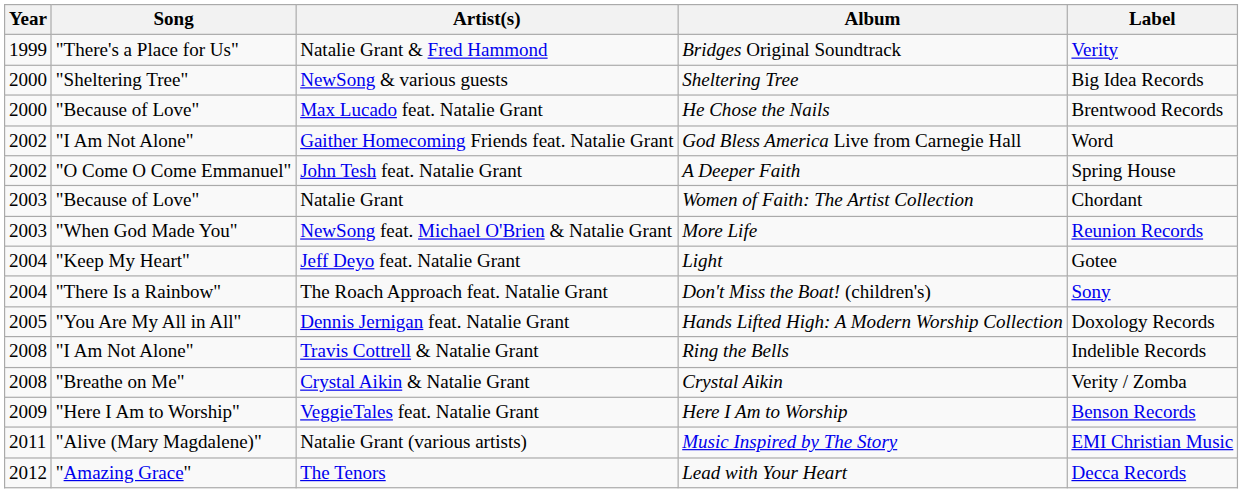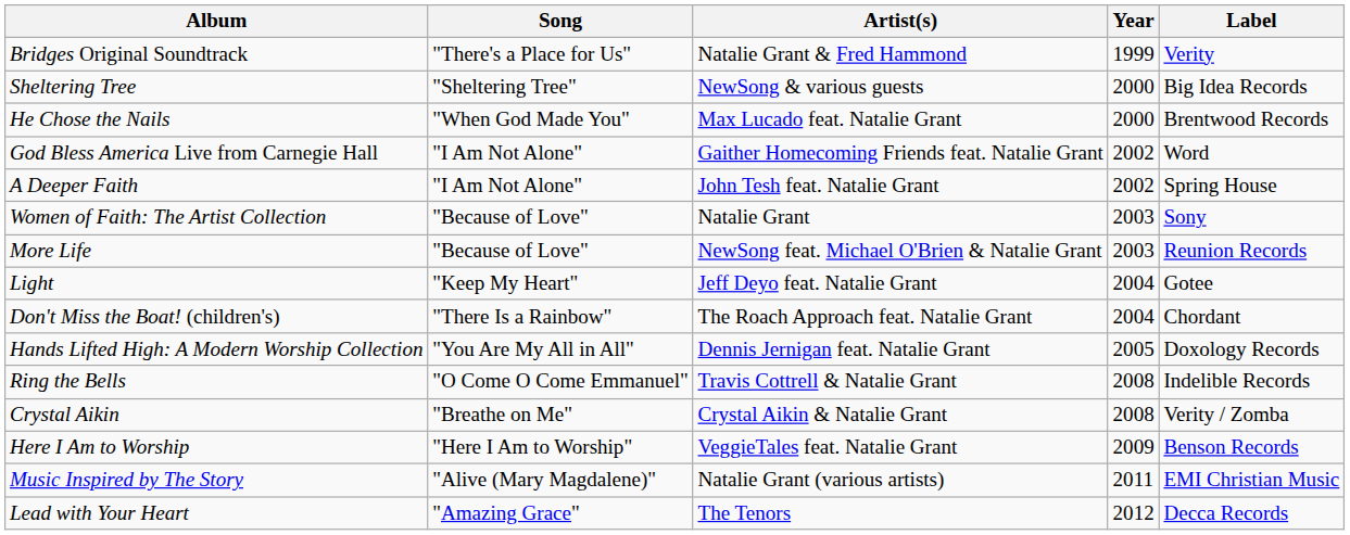 <table class="wikitable">
 <tr>
-<th>Year</th>
+<th>Album</th>
 <th>Song</th>
 <th>Artist(s)</th>
-<th>Album</th>
+<th>Year</th>
 <th>Label</th>
 </tr>
 <tr>
-<td>1999</td>
+<td><em>Bridges</em> Original Soundtrack</td>
 <td>"There's a Place for Us"</td>
 <td>Natalie Grant & <a href='#'>Fred Hammond</a></td>
-<td><em>Bridges</em> Original Soundtrack</td>
+<td>1999</td>
 <td><a href='#'>Verity</a></td>
 </tr>
 <tr>
-<td>2000</td>
+<td><em>Sheltering Tree</em></td>
 <td>"Sheltering Tree"</td>
 <td><a href='#'>NewSong</a> & various guests</td>
-<td><em>Sheltering Tree</em></td>
+<td>2000</td>
 <td>Big Idea Records</td>
 </tr>
 <tr>
+<td><em>He Chose the Nails</em></td>
+<td>"When God Made You"</td>
+<td><a href='#'>Max Lucado</a> feat. Natalie Grant</td>
 <td>2000</td>
-<td>"Because of Love"</td>
-<td><a href='#'>Max Lucado</a> feat. Natalie Grant</td>
-<td><em>He Chose the Nails</em></td>
 <td>Brentwood Records</td>
 </tr>
 <tr>
-<td>2002</td>
+<td><em>God Bless America</em> Live from Carnegie Hall</td>
 <td>"I Am Not Alone"</td>
 <td><a href='#'>Gaither Homecoming</a> Friends feat. Natalie Grant</td>
-<td><em>God Bless America</em> Live from Carnegie Hall</td>
+<td>2002</td>
 <td>Word</td>
 </tr>
 <tr>
+<td><em>A Deeper Faith</em></td>
+<td>"I Am Not Alone"</td>
+<td><a href='#'>John Tesh</a> feat. Natalie Grant</td>
 <td>2002</td>
-<td>"O Come O Come Emmanuel"</td>
-<td><a href='#'>John Tesh</a> feat. Natalie Grant</td>
-<td><em>A Deeper Faith</em></td>
 <td>Spring House</td>
 </tr>
 <tr>
-<td>2003</td>
+<td><em>Women of Faith: The Artist Collection</em></td>
 <td>"Because of Love"</td>
 <td>Natalie Grant</td>
-<td><em>Women of Faith: The Artist Collection</em></td>
+<td>2003</td>
+<td><a href='#'>Sony</a></td>
+</tr>
+<tr>
+<td><em>More Life</em></td>
+<td>"Because of Love"</td>
+<td><a href='#'>NewSong</a> feat. <a href='#'>Michael O'Brien</a> & Natalie Grant</td>
+<td>2003</td>
+<td><a href='#'>Reunion Records</a></td>
+</tr>
+<tr>
+<td><em>Light</em></td>
+<td>"Keep My Heart"</td>
+<td><a href='#'>Jeff Deyo</a> feat. Natalie Grant</td>
+<td>2004</td>
+<td>Gotee</td>
+</tr>
+<tr>
+<td><em>Don't Miss the Boat!</em> (children's)</td>
+<td>"There Is a Rainbow"</td>
+<td>The Roach Approach feat. Natalie Grant</td>
+<td>2004</td>
 <td>Chordant</td>
 </tr>
 <tr>
-<td>2003</td>
-<td>"When God Made You"</td>
-<td><a href='#'>NewSong</a> feat. <a href='#'>Michael O'Brien</a> & Natalie Grant</td>
-<td><em>More Life</em></td>
-<td><a href='#'>Reunion Records</a></td>
-</tr>
-<tr>
-<td>2004</td>
-<td>"Keep My Heart"</td>
-<td><a href='#'>Jeff Deyo</a> feat. Natalie Grant</td>
-<td><em>Light</em></td>
-<td>Gotee</td>
-</tr>
-<tr>
-<td>2004</td>
-<td>"There Is a Rainbow"</td>
-<td>The Roach Approach feat. Natalie Grant</td>
-<td><em>Don't Miss the Boat!</em> (children's)</td>
-<td><a href='#'>Sony</a></td>
-</tr>
-<tr>
-<td>2005</td>
+<td><em>Hands Lifted High: A Modern Worship Collection</em></td>
 <td>"You Are My All in All"</td>
 <td><a href='#'>Dennis Jernigan</a> feat. Natalie Grant</td>
-<td><em>Hands Lifted High: A Modern Worship Collection</em></td>
+<td>2005</td>
 <td>Doxology Records</td>
 </tr>
 <tr>
+<td><em>Ring the Bells</em></td>
+<td>"O Come O Come Emmanuel"</td>
+<td><a href='#'>Travis Cottrell</a> & Natalie Grant</td>
 <td>2008</td>
-<td>"I Am Not Alone"</td>
-<td><a href='#'>Travis Cottrell</a> & Natalie Grant</td>
-<td><em>Ring the Bells</em></td>
 <td>Indelible Records</td>
 </tr>
 <tr>
-<td>2008</td>
+<td><em>Crystal Aikin</em></td>
 <td>"Breathe on Me"</td>
 <td><a href='#'>Crystal Aikin</a> & Natalie Grant</td>
-<td><em>Crystal Aikin</em></td>
+<td>2008</td>
 <td>Verity / Zomba</td>
 </tr>
 <tr>
-<td>2009</td>
+<td><em>Here I Am to Worship</em></td>
 <td>"Here I Am to Worship"</td>
 <td><a href='#'>VeggieTales</a> feat. Natalie Grant</td>
-<td><em>Here I Am to Worship</em></td>
+<td>2009</td>
 <td><a href='#'>Benson Records</a></td>
 </tr>
 <tr>
-<td>2011</td>
+<td><em><a href='#'>Music Inspired by The Story</a></em></td>
 <td>"Alive (Mary Magdalene)"</td>
 <td>Natalie Grant (various artists)</td>
-<td><em><a href='#'>Music Inspired by The Story</a></em></td>
+<td>2011</td>
 <td><a href='#'>EMI Christian Music</a></td>
 </tr>
 <tr>
-<td>2012</td>
+<td><em>Lead with Your Heart</em></td>
 <td>"<a href='#'>Amazing Grace</a>"</td>
 <td><a href='#'>The Tenors</a></td>
-<td><em>Lead with Your Heart</em></td>
+<td>2012</td>
 <td><a href='#'>Decca Records</a></td>
 </tr>
 </table>
